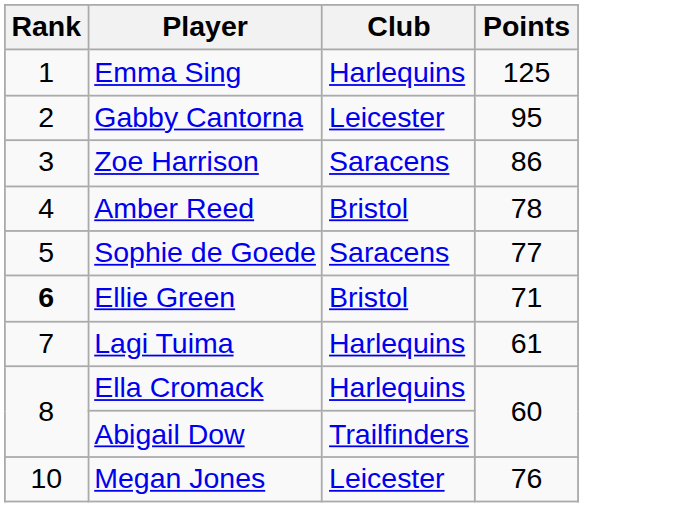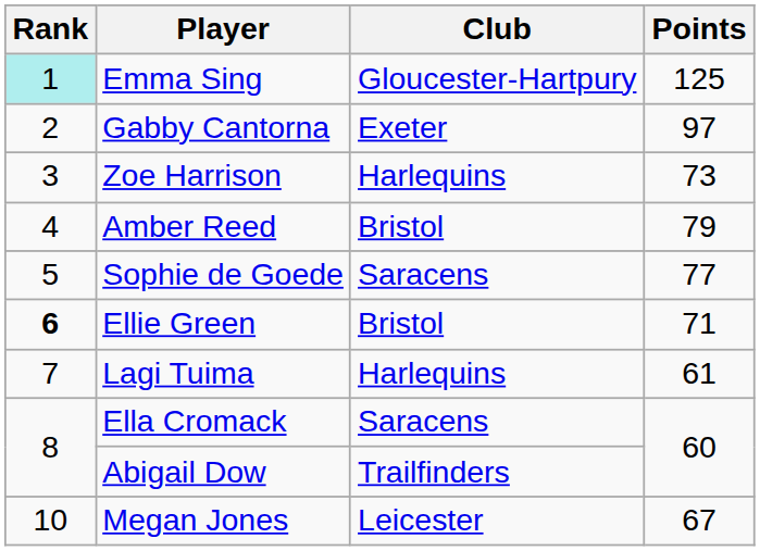 <table class="wikitable" style="text-align:center">
 <tr>
 <th>Rank</th>
 <th>Player</th>
 <th>Club</th>
 <th style="width:50px;">Points</th>
 </tr>
 <tr>
-<td>1</td>
+<td style="background: paleturquoise;">1</td>
 <td align=left> <a href='#'>Emma Sing</a></td>
-<td align=left><a href='#'>Harlequins</a></td>
+<td align=left><a href='#'>Gloucester-Hartpury</a></td>
 <td>125</td>
 </tr>
 <tr>
 <td>2</td>
 <td align=left> <a href='#'>Gabby Cantorna</a></td>
-<td align=left><a href='#'>Leicester</a></td>
-<td>95</td>
+<td align=left><a href='#'>Exeter</a></td>
+<td>97</td>
 </tr>
 <tr>
 <td>3</td>
 <td align=left> <a href='#'>Zoe Harrison</a></td>
-<td align=left><a href='#'>Saracens</a></td>
-<td>86</td>
+<td align=left><a href='#'>Harlequins</a></td>
+<td>73</td>
 </tr>
 <tr>
 <td>4</td>
 <td align=left> <a href='#'>Amber Reed</a></td>
 <td align=left><a href='#'>Bristol</a></td>
-<td>78</td>
+<td>79</td>
 </tr>
 <tr>
 <td>5</td>
 <td align=left> <a href='#'>Sophie de Goede</a></td>
 <td align=left><a href='#'>Saracens</a></td>
 <td>77</td>
 </tr>
 <tr>
 <td><strong>6</strong></td>
 <td align=left> <a href='#'>Ellie Green</a></td>
 <td align=left><a href='#'>Bristol</a></td>
 <td>71</td>
 </tr>
 <tr>
 <td>7</td>
 <td align=left> <a href='#'>Lagi Tuima</a></td>
 <td align=left><a href='#'>Harlequins</a></td>
 <td>61</td>
 </tr>
 <tr>
 <td rowspan=2>8</td>
 <td align=left> <a href='#'>Ella Cromack</a></td>
-<td align=left><a href='#'>Harlequins</a></td>
+<td align=left><a href='#'>Saracens</a></td>
 <td rowspan=2>60</td>
 </tr>
 <tr>
 <td align=left> <a href='#'>Abigail Dow</a></td>
 <td align=left><a href='#'>Trailfinders</a></td>
 </tr>
 <tr>
 <td>10</td>
 <td align=left> <a href='#'>Megan Jones</a></td>
 <td align=left><a href='#'>Leicester</a></td>
-<td>76</td>
+<td>67</td>
 </tr>
 </table>
